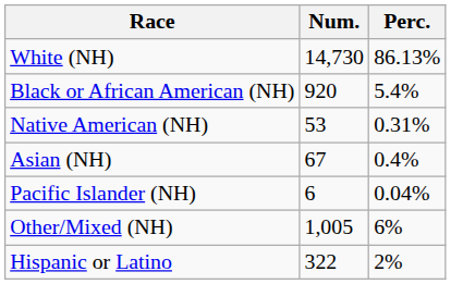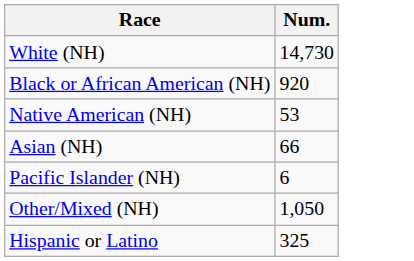 <table class="wikitable">
 <tr>
 <th>Race</th>
 <th>Num.</th>
-<th>Perc.</th>
 </tr>
 <tr>
 <td><a href='#'>White</a> (NH)</td>
 <td>14,730</td>
-<td>86.13%</td>
 </tr>
 <tr>
 <td><a href='#'>Black or African American</a> (NH)</td>
 <td>920</td>
-<td>5.4%</td>
 </tr>
 <tr>
 <td><a href='#'>Native American</a> (NH)</td>
 <td>53</td>
-<td>0.31%</td>
 </tr>
 <tr>
 <td><a href='#'>Asian</a> (NH)</td>
-<td>67</td>
-<td>0.4%</td>
+<td>66</td>
 </tr>
 <tr>
 <td><a href='#'>Pacific Islander</a> (NH)</td>
 <td>6</td>
-<td>0.04%</td>
 </tr>
 <tr>
 <td><a href='#'>Other/Mixed</a> (NH)</td>
-<td>1,005</td>
-<td>6%</td>
+<td>1,050</td>
 </tr>
 <tr>
 <td><a href='#'>Hispanic</a> or <a href='#'>Latino</a></td>
-<td>322</td>
-<td>2%</td>
+<td>325</td>
 </tr>
 </table>
